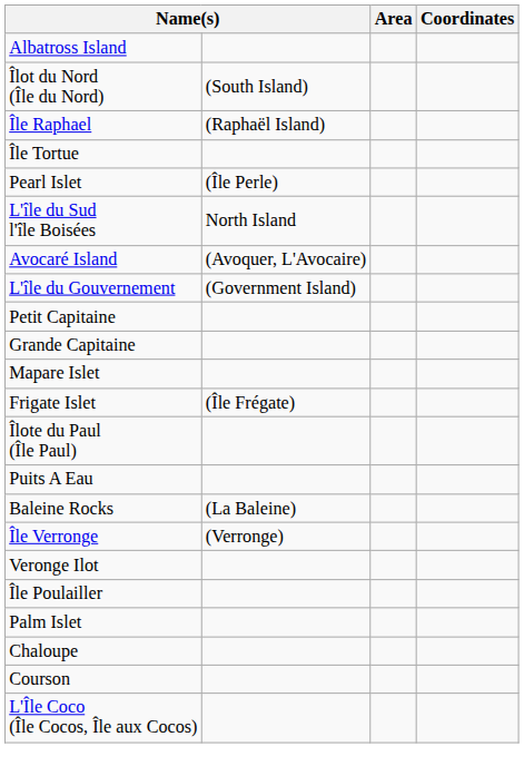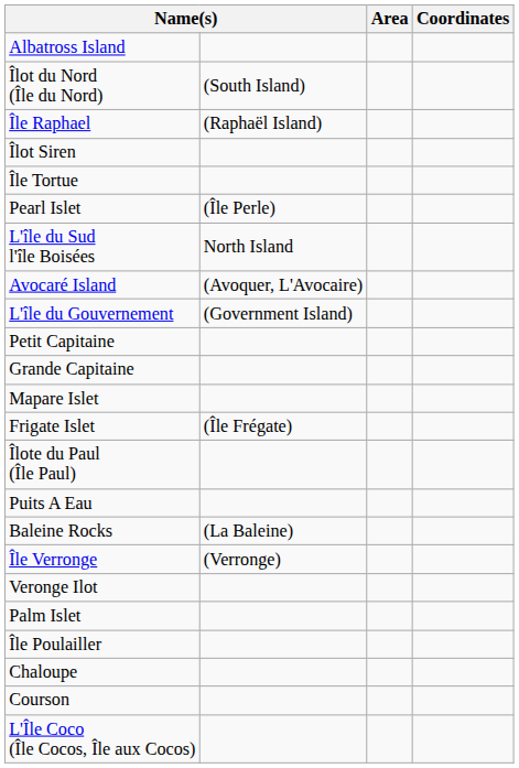 <table class="wikitable sortable">
 <tr>
 <th colspan=2>Name(s)</th>
 <th>Area</th>
 <th>Coordinates</th>
 </tr>
 <tr>
 <td><a href='#'>Albatross Island</a></td>
 <td></td>
 <td></td>
 <td></td>
 </tr>
 <tr>
 <td>Îlot du Nord<br>(Île du Nord)</td>
 <td>(South Island)</td>
 <td></td>
 <td></td>
 </tr>
 <tr>
 <td><a href='#'>Île Raphael</a></td>
 <td>(Raphaël Island)</td>
+<td></td>
+<td></td>
+</tr>
+<tr>
+<td>Îlot Siren</td>
+<td></td>
 <td></td>
 <td></td>
 </tr>
 <tr>
 <td>Île Tortue</td>
 <td></td>
 <td></td>
 <td></td>
 </tr>
 <tr>
 <td>Pearl Islet</td>
 <td>(Île Perle)</td>
 <td></td>
 <td></td>
 </tr>
 <tr>
 <td><a href='#'>L'île du Sud</a><br>l'île Boisées</td>
 <td>North Island</td>
 <td></td>
 <td></td>
 </tr>
 <tr>
 <td><a href='#'>Avocaré Island</a></td>
 <td>(Avoquer, L'Avocaire)</td>
 <td></td>
 <td></td>
 </tr>
 <tr>
 <td><a href='#'>L'île du Gouvernement</a></td>
 <td>(Government Island)</td>
 <td></td>
 <td></td>
 </tr>
 <tr>
 <td>Petit Capitaine</td>
 <td></td>
 <td></td>
 <td></td>
 </tr>
 <tr>
 <td>Grande Capitaine</td>
 <td></td>
 <td></td>
 <td></td>
 </tr>
 <tr>
 <td>Mapare Islet</td>
 <td></td>
 <td></td>
 <td></td>
 </tr>
 <tr>
 <td>Frigate Islet</td>
 <td>(Île Frégate)</td>
 <td></td>
 <td></td>
 </tr>
 <tr>
 <td>Îlote du Paul<br>(Île Paul)</td>
 <td></td>
 <td></td>
 <td></td>
 </tr>
 <tr>
 <td>Puits A Eau</td>
 <td></td>
 <td></td>
 <td></td>
 </tr>
 <tr>
 <td>Baleine Rocks</td>
 <td>(La Baleine)</td>
 <td></td>
 <td></td>
 </tr>
 <tr>
 <td><a href='#'>Île Verronge</a></td>
 <td>(Verronge)</td>
 <td></td>
 <td></td>
 </tr>
 <tr>
 <td>Veronge Ilot</td>
 <td></td>
 <td></td>
 <td></td>
 </tr>
 <tr>
-<td>Île Poulailler</td>
+<td>Palm Islet</td>
 <td></td>
 <td></td>
 <td></td>
 </tr>
 <tr>
-<td>Palm Islet</td>
+<td>Île Poulailler</td>
 <td></td>
 <td></td>
 <td></td>
 </tr>
 <tr>
 <td>Chaloupe</td>
 <td></td>
 <td></td>
 <td></td>
 </tr>
 <tr>
 <td>Courson</td>
 <td></td>
 <td></td>
 <td></td>
 </tr>
 <tr>
 <td><a href='#'>L'Île Coco</a><br>(Île Cocos, Île aux Cocos)</td>
 <td></td>
 <td></td>
 <td></td>
 </tr>
 </table>
